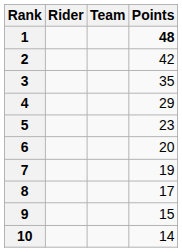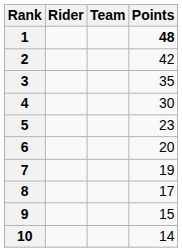 <table class="wikitable" margin-bottom:0;">
 <tr>
 <th scope="col">Rank</th>
 <th scope="col">Rider</th>
 <th scope="col">Team</th>
 <th scope="col">Points</th>
 </tr>
 <tr>
 <th scope="row">1</th>
 <td> </td>
 <td></td>
 <td align="right"><strong>48</strong></td>
 </tr>
 <tr>
 <th scope="row">2</th>
 <td></td>
 <td></td>
 <td align="right">42</td>
 </tr>
 <tr>
 <th scope="row">3</th>
 <td></td>
 <td></td>
 <td align="right">35</td>
 </tr>
 <tr>
 <th scope="row">4</th>
 <td></td>
 <td></td>
-<td align="right">29</td>
+<td align="right">30</td>
 </tr>
 <tr>
 <th scope="row">5</th>
 <td></td>
 <td></td>
 <td align="right">23</td>
 </tr>
 <tr>
 <th scope="row">6</th>
 <td></td>
 <td></td>
 <td align="right">20</td>
 </tr>
 <tr>
 <th scope="row">7</th>
 <td></td>
 <td></td>
 <td align="right">19</td>
 </tr>
 <tr>
 <th scope="row">8</th>
 <td></td>
 <td></td>
 <td align="right">17</td>
 </tr>
 <tr>
 <th scope="row">9</th>
 <td></td>
 <td></td>
 <td align="right">15</td>
 </tr>
 <tr>
 <th scope="row">10</th>
 <td></td>
 <td></td>
 <td align="right">14</td>
 </tr>
 </table>
